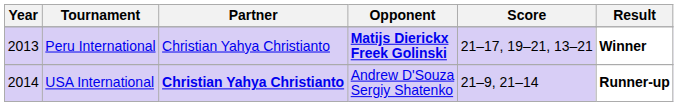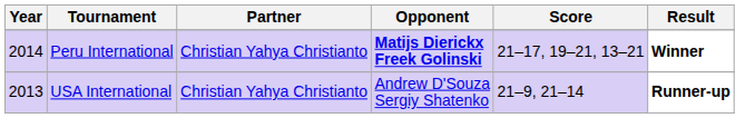 <table class="sortable wikitable" style="font-size: 90%;">
 <tr>
 <th>Year</th>
 <th>Tournament</th>
 <th>Partner</th>
 <th>Opponent</th>
 <th>Score</th>
 <th>Result</th>
 </tr>
 <tr>
 </tr>
 <tr style="background:#D8CEF6">
-<td align="center">2013</td>
+<td align="center">2014</td>
 <td align="left"><a href='#'>Peru International</a></td>
 <td align="left"> <a href='#'>Christian Yahya Christianto</a></td>
 <td align="left"><strong> <a href='#'>Matijs Dierickx</a><br> <a href='#'>Freek Golinski</a></strong></td>
 <td align="left">21–17, 19–21, 13–21</td>
 <td style="text-align:left; background:white"> <strong>Winner</strong></td>
 </tr>
 <tr>
 </tr>
 <tr style="background:#D8CEF6">
-<td align="center">2014</td>
+<td align="center">2013</td>
 <td align="left"><a href='#'>USA International</a></td>
-<td align="left"><strong> <a href='#'>Christian Yahya Christianto</a></strong></td>
+<td align="left"> <a href='#'>Christian Yahya Christianto</a></td>
 <td align="left"> <a href='#'>Andrew D'Souza</a><br> <a href='#'>Sergiy Shatenko</a></td>
 <td align="left">21–9, 21–14</td>
 <td style="text-align:left; background:white"> <strong>Runner-up</strong></td>
 </tr>
 </table>
